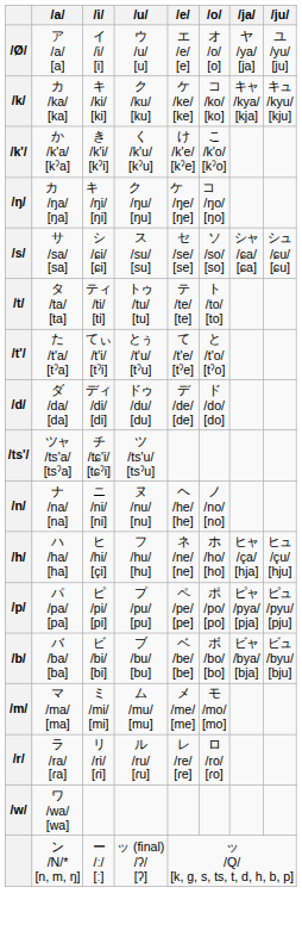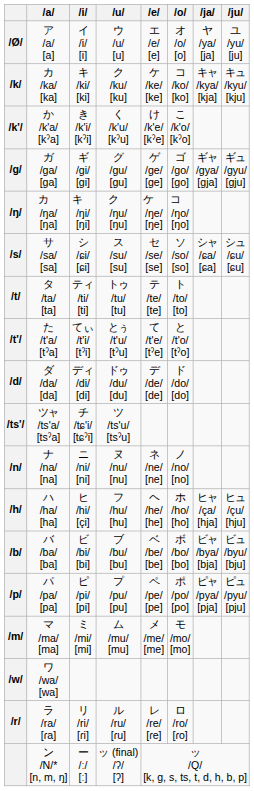 <table class="wikitable" style="text-align: center">
 <tr>
 <th></th>
 <th>/a/</th>
 <th>/i/</th>
 <th>/u/</th>
 <th>/e/</th>
 <th>/o/</th>
 <th>/ja/</th>
 <th>/ju/</th>
 </tr>
 <tr>
 <th>/Ø/</th>
 <td>ア <br> /a/ <br> [a]</td>
 <td>イ <br> /i/ <br> [i]</td>
 <td>ウ <br> /u/ <br> [u]</td>
 <td>エ <br> /e/ <br> [e]</td>
 <td>オ <br> /o/ <br> [o]</td>
 <td>ヤ <br> /ya/ <br> [ja]</td>
 <td>ユ <br> /yu/ <br> [ju]</td>
 </tr>
 <tr>
 <th>/k/</th>
 <td>カ <br> /ka/ <br> [ka]</td>
 <td>キ <br> /ki/ <br> [ki]</td>
 <td>ク <br> /ku/ <br> [ku]</td>
 <td>ケ <br> /ke/ <br> [ke]</td>
 <td>コ <br> /ko/ <br> [ko]</td>
 <td>キャ <br> /kya/ <br> [kja]</td>
 <td>キュ <br> /kyu/ <br> [kju]</td>
 </tr>
 <tr>
 <th>/k'/</th>
 <td>か <br> /k'a/ <br> [kˀa]</td>
 <td>き <br> /k'i/ <br> [kˀi]</td>
 <td>く <br> /k'u/ <br> [kˀu]</td>
 <td>け <br> /k'e/ <br> [kˀe]</td>
 <td>こ  <br> /k'o/ <br> [kˀo]</td>
 <td></td>
 <td></td>
+</tr>
+<tr>
+<th>/g/</th>
+<td>ガ <br> /ga/ <br> [ga]</td>
+<td>ギ <br> /gi/ <br> [gi]</td>
+<td>グ <br> /gu/ <br> [gu]</td>
+<td>ゲ <br> /ge/ <br> [ge]</td>
+<td>ゴ <br> /go/ <br> [go]</td>
+<td>ギャ <br> /gya/ <br> [gja]</td>
+<td>ギュ <br> /gyu/ <br> [gju]</td>
 </tr>
 <tr>
 <th>/ŋ/</th>
 <td>カ゚ <br> /ŋa/ <br> [ŋa]</td>
 <td>キ゚ <br> /ŋi/ <br> [ŋi]</td>
 <td>ク゚ <br> /ŋu/ <br> [ŋu]</td>
 <td>ケ゚ <br> /ŋe/ <br> [ŋe]</td>
 <td>コ゚  <br> /ŋo/ <br> [ŋo]</td>
 <td></td>
 <td></td>
 </tr>
 <tr>
 <th>/s/</th>
 <td>サ <br> /sa/ <br> [sa]</td>
 <td>シ <br> /ɕi/ <br> [ɕi]</td>
 <td>ス <br> /su/ <br> [su]</td>
 <td>セ <br> /se/ <br> [se]</td>
 <td>ソ <br> /so/ <br> [so]</td>
 <td>シャ <br> /ɕa/ <br> [ɕa]</td>
 <td>シュ <br> /ɕu/ <br> [ɕu]</td>
 </tr>
 <tr>
 <th>/t/</th>
 <td>タ <br> /ta/ <br> [ta]</td>
 <td>ティ <br> /ti/ <br> [ti]</td>
 <td>トゥ <br> /tu/ <br> [tu]</td>
 <td>テ <br> /te/ <br> [te]</td>
 <td>ト <br> /to/ <br> [to]</td>
 <td></td>
 <td></td>
 </tr>
 <tr>
 <th>/t'/</th>
 <td>た <br> /t'a/ <br> [tˀa]</td>
 <td>てぃ <br> /t'i/ <br> [tˀi]</td>
 <td>とぅ <br> /t'u/ <br> [tˀu]</td>
 <td>て <br> /t'e/ <br> [tˀe]</td>
 <td>と <br> /t'o/ <br> [tˀo]</td>
 <td></td>
 <td></td>
 </tr>
 <tr>
 <th>/d/</th>
 <td>ダ <br> /da/ <br> [da]</td>
 <td>ディ <br> /di/ <br> [di]</td>
 <td>ドゥ <br> /du/ <br> [du]</td>
 <td>デ <br> /de/ <br> [de]</td>
 <td>ド <br> /do/ <br> [do]</td>
 <td></td>
 <td></td>
 </tr>
 <tr>
 <th>/ts'/</th>
 <td>ツャ <br> /ts'a/ <br> [tsˀa]</td>
 <td>チ <br> /tɕ'i/ <br> [tɕˀi]</td>
 <td>ツ <br> /ts'u/ <br> [tsˀu]</td>
 <td></td>
 <td></td>
 <td></td>
 <td></td>
 </tr>
 <tr>
 <th>/n/</th>
 <td>ナ <br> /na/ <br> [na]</td>
 <td>ニ <br> /ni/ <br> [ni]</td>
 <td>ヌ <br> /nu/ <br> [nu]</td>
-<td>ヘ <br> /he/ <br> [he]</td>
+<td>ネ <br> /ne/ <br> [ne]</td>
 <td>ノ <br> /no/ <br> [no]</td>
 <td></td>
 <td></td>
 </tr>
 <tr>
 <th>/h/</th>
 <td>ハ <br> /ha/ <br> [ha]</td>
 <td>ヒ <br> /hi/ <br> [çi]</td>
 <td>フ <br> /hu/ <br> [hu]</td>
-<td>ネ <br> /ne/ <br> [ne]</td>
+<td>ヘ <br> /he/ <br> [he]</td>
 <td>ホ <br> /ho/ <br> [ho]</td>
 <td>ヒャ <br> /ça/ <br> [hja]</td>
 <td>ヒュ <br> /çu/ <br> [hju]</td>
+</tr>
+<tr>
+<th>/b/</th>
+<td>バ <br> /ba/ <br> [ba]</td>
+<td>ビ <br> /bi/ <br> [bi]</td>
+<td>ブ <br> /bu/ <br> [bu]</td>
+<td>ベ <br> /be/ <br> [be]</td>
+<td>ボ <br> /bo/ <br> [bo]</td>
+<td>ビャ <br> /bya/ <br> [bja]</td>
+<td>ビュ <br> /byu/ <br> [bju]</td>
 </tr>
 <tr>
 <th>/p/</th>
 <td>パ <br> /pa/ <br> [pa]</td>
 <td>ピ <br> /pi/ <br> [pi]</td>
 <td>プ <br> /pu/ <br> [pu]</td>
 <td>ペ <br> /pe/ <br> [pe]</td>
 <td>ポ <br> /po/ <br> [po]</td>
 <td>ピャ <br> /pya/ <br> [pja]</td>
 <td>ピュ <br> /pyu/ <br> [pju]</td>
 </tr>
 <tr>
-<th>/b/</th>
-<td>バ <br> /ba/ <br> [ba]</td>
-<td>ビ <br> /bi/ <br> [bi]</td>
-<td>ブ <br> /bu/ <br> [bu]</td>
-<td>ベ <br> /be/ <br> [be]</td>
-<td>ボ <br> /bo/ <br> [bo]</td>
-<td>ビャ <br> /bya/ <br> [bja]</td>
-<td>ビュ <br> /byu/ <br> [bju]</td>
-</tr>
-<tr>
 <th>/m/</th>
 <td>マ <br> /ma/ <br> [ma]</td>
 <td>ミ <br> /mi/ <br> [mi]</td>
 <td>ム <br> /mu/ <br> [mu]</td>
 <td>メ <br> /me/ <br> [me]</td>
 <td>モ <br> /mo/ <br> [mo]</td>
+<td></td>
+<td></td>
+</tr>
+<tr>
+<th>/w/</th>
+<td>ワ <br> /wa/ <br> [wa]</td>
+<td></td>
+<td></td>
+<td></td>
+<td></td>
 <td></td>
 <td></td>
 </tr>
 <tr>
 <th>/r/</th>
 <td>ラ <br> /ra/ <br> [ɾa]</td>
 <td>リ <br> /ri/ <br> [ɾi]</td>
 <td>ル <br> /ru/ <br> [ɾu]</td>
 <td>レ <br> /re/ <br> [ɾe]</td>
 <td>ロ <br> /ro/ <br> [ɾo]</td>
 <td></td>
 <td></td>
 </tr>
 <tr>
-<th>/w/</th>
-<td>ワ <br> /wa/ <br> [wa]</td>
-<td></td>
-<td></td>
-<td></td>
-<td></td>
-<td></td>
-<td></td>
-</tr>
-<tr>
 <th></th>
 <td>ン <br> /N/* <br> [n, m, ŋ]</td>
 <td>ー <br> /ː/ <br> [ː]</td>
 <td>ッ (final) <br> /ʔ/ <br> [ʔ]</td>
 <td colspan="4">ッ <br> /Q/ <br> [k, g, s, ts, t, d, h, b, p]</td>
 </tr>
 </table>
